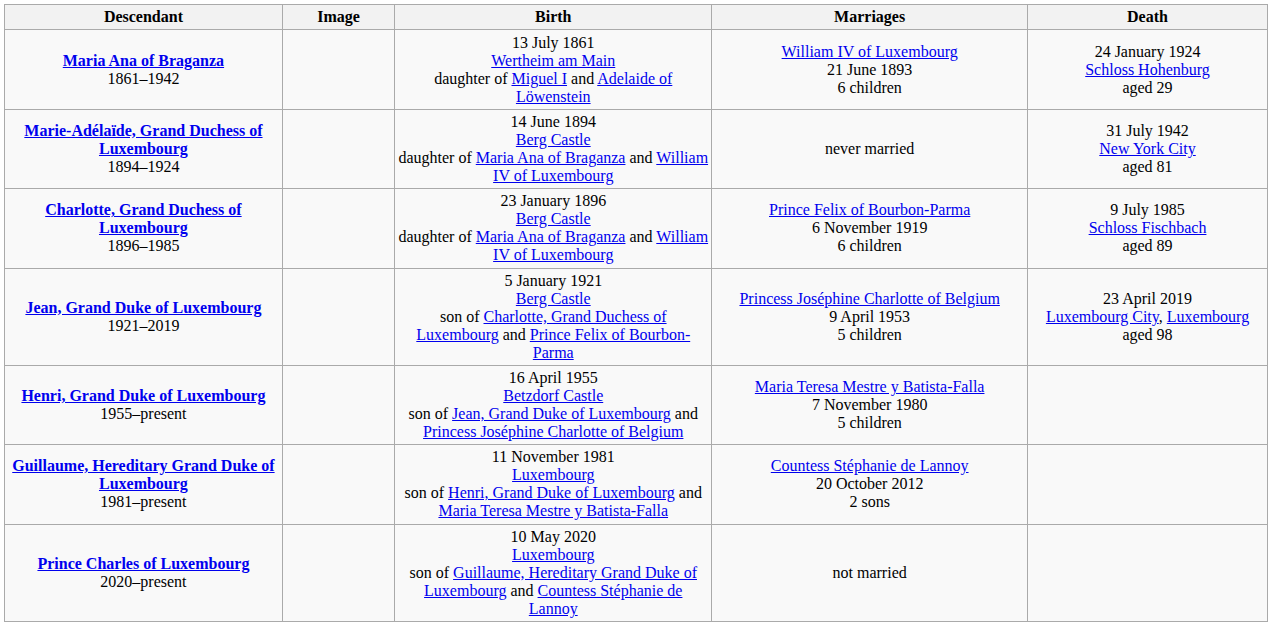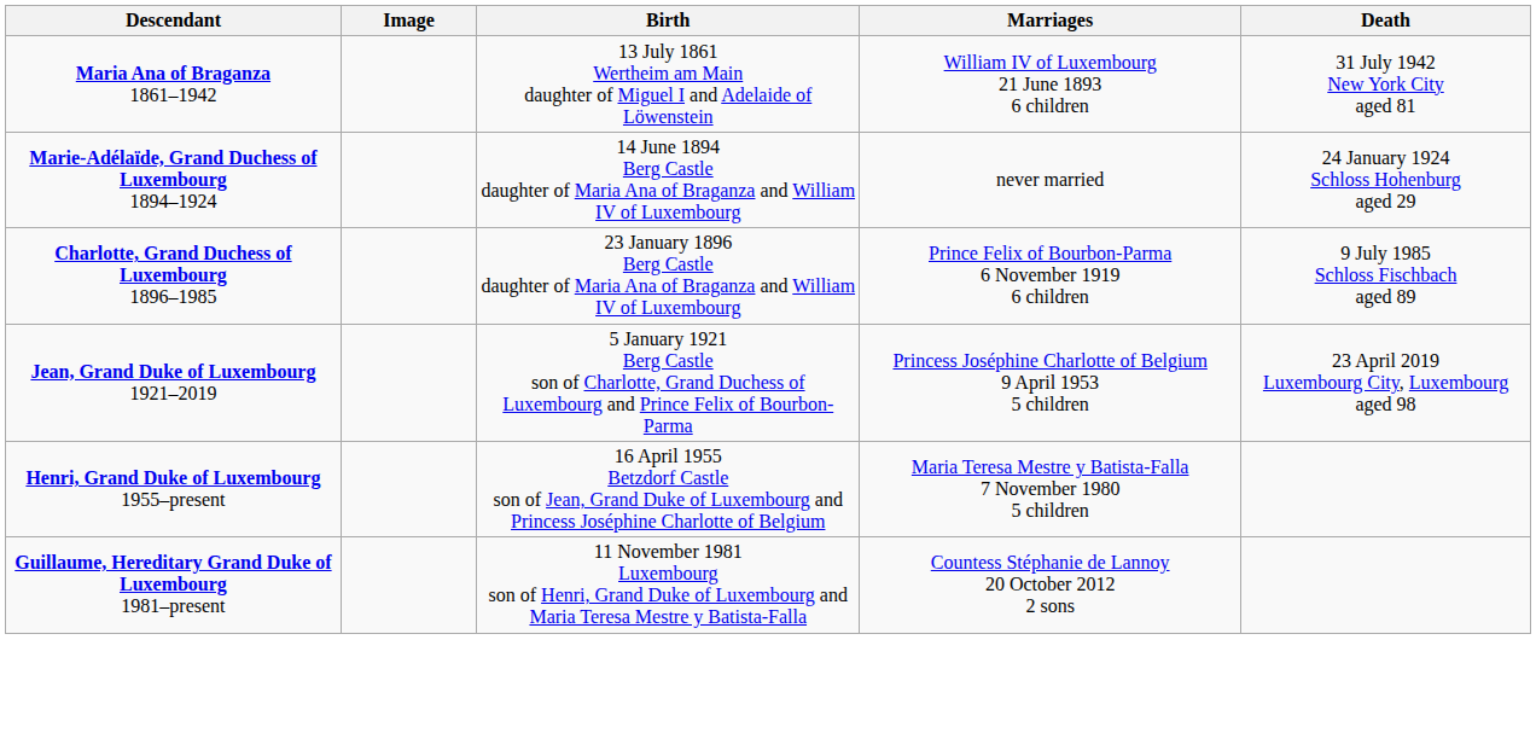 <table style="text-align:center; width:100%" class="wikitable">
 <tr>
 <th width=22%>Descendant</th>
 <th width=105px>Image</th>
 <th>Birth</th>
 <th width=25%>Marriages</th>
 <th width=19%>Death</th>
 </tr>
 <tr>
 <td><strong><a href='#'>Maria Ana of Braganza</a></strong><br>1861–1942</td>
 <td></td>
 <td>13 July 1861<br><a href='#'>Wertheim am Main</a><br>daughter of <a href='#'>Miguel I</a> and <a href='#'>Adelaide of Löwenstein</a></td>
 <td><a href='#'>William IV of Luxembourg</a><br>21 June 1893<br>6 children</td>
-<td>24 January 1924<br><a href='#'>Schloss Hohenburg</a><br>aged 29</td>
+<td>31 July 1942<br><a href='#'>New York City</a><br>aged 81</td>
 </tr>
 <tr>
 <td><strong><a href='#'>Marie-Adélaïde, Grand Duchess of Luxembourg</a></strong><br>1894–1924</td>
 <td></td>
 <td>14 June 1894<br><a href='#'>Berg Castle</a><br>daughter of <a href='#'>Maria Ana of Braganza</a> and <a href='#'>William IV of Luxembourg</a></td>
 <td>never married</td>
-<td>31 July 1942<br><a href='#'>New York City</a><br>aged 81</td>
+<td>24 January 1924<br><a href='#'>Schloss Hohenburg</a><br>aged 29</td>
 </tr>
 <tr>
 <td><strong><a href='#'>Charlotte, Grand Duchess of Luxembourg</a></strong><br>1896–1985</td>
 <td></td>
 <td>23 January 1896<br><a href='#'>Berg Castle</a><br>daughter of <a href='#'>Maria Ana of Braganza</a> and <a href='#'>William IV of Luxembourg</a></td>
 <td><a href='#'>Prince Felix of Bourbon-Parma</a><br>6 November 1919 <br>6 children</td>
 <td>9 July 1985<br><a href='#'>Schloss Fischbach</a><br>aged 89</td>
 </tr>
 <tr>
 <td><strong><a href='#'>Jean, Grand Duke of Luxembourg</a></strong><br>1921–2019</td>
 <td></td>
 <td>5 January 1921<br><a href='#'>Berg Castle</a><br>son of <a href='#'>Charlotte, Grand Duchess of Luxembourg</a> and <a href='#'>Prince Felix of Bourbon-Parma</a></td>
 <td><a href='#'>Princess Joséphine Charlotte of Belgium</a><br>9 April 1953<br>5 children</td>
 <td>23 April 2019<br><a href='#'>Luxembourg City</a>, <a href='#'>Luxembourg</a><br>aged 98</td>
 </tr>
 <tr>
 <td><strong><a href='#'>Henri, Grand Duke of Luxembourg</a></strong><br>1955–present</td>
 <td></td>
 <td>16 April 1955<br><a href='#'>Betzdorf Castle</a><br>son of <a href='#'>Jean, Grand Duke of Luxembourg</a> and <a href='#'>Princess Joséphine Charlotte of Belgium</a></td>
 <td><a href='#'>Maria Teresa Mestre y Batista-Falla</a><br>7 November 1980<br>5 children</td>
 <td></td>
 </tr>
 <tr>
 <td><strong><a href='#'>Guillaume, Hereditary Grand Duke of Luxembourg</a></strong><br>1981–present</td>
 <td></td>
 <td>11 November 1981<br><a href='#'>Luxembourg</a><br>son of <a href='#'>Henri, Grand Duke of Luxembourg</a> and <a href='#'>Maria Teresa Mestre y Batista-Falla</a></td>
 <td><a href='#'>Countess Stéphanie de Lannoy</a><br>20 October 2012<br>2 sons</td>
 <td></td>
 </tr>
-<tr>
-<td><strong><a href='#'>Prince Charles of Luxembourg</a></strong><br>2020–present</td>
-<td></td>
-<td>10 May 2020<br><a href='#'>Luxembourg</a><br>son of <a href='#'>Guillaume, Hereditary Grand Duke of Luxembourg</a> and <a href='#'>Countess Stéphanie de Lannoy</a></td>
-<td>not married</td>
-<td></td>
-</tr>
 </table>
